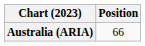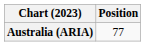 <table class="wikitable sortable plainrowheaders" style="text-align:center">
 <tr>
 <th scope="col">Chart (2023)</th>
 <th scope="col">Position</th>
 </tr>
 <tr>
 <th scope="row">Australia (ARIA)</th>
-<td>66</td>
+<td>77</td>
 </tr>
 </table>
